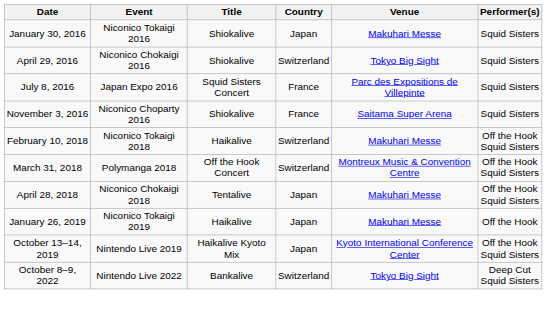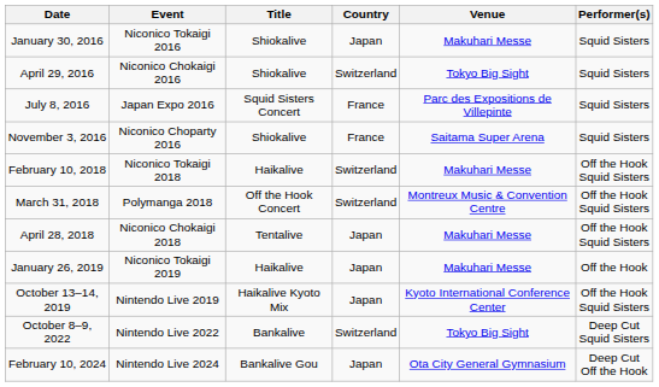 <table class="wikitable sortable" style="text-align:center">
 <tr>
 <th>Date</th>
 <th>Event</th>
 <th>Title</th>
 <th>Country</th>
 <th>Venue</th>
 <th>Performer(s)</th>
 </tr>
 <tr>
 <td>January 30, 2016</td>
 <td>Niconico Tokaigi 2016</td>
 <td>Shiokalive</td>
 <td>Japan</td>
 <td><a href='#'>Makuhari Messe</a></td>
 <td>Squid Sisters</td>
 </tr>
 <tr>
 <td>April 29, 2016</td>
 <td>Niconico Chokaigi 2016</td>
 <td>Shiokalive</td>
 <td>Switzerland</td>
 <td><a href='#'>Tokyo Big Sight</a></td>
 <td>Squid Sisters</td>
 </tr>
 <tr>
 <td>July 8, 2016</td>
 <td>Japan Expo 2016</td>
 <td>Squid Sisters Concert</td>
 <td>France</td>
 <td><a href='#'>Parc des Expositions de Villepinte</a></td>
 <td>Squid Sisters</td>
 </tr>
 <tr>
 <td>November 3, 2016</td>
 <td>Niconico Choparty 2016</td>
 <td>Shiokalive</td>
 <td>France</td>
 <td><a href='#'>Saitama Super Arena</a></td>
 <td>Squid Sisters</td>
 </tr>
 <tr>
 <td>February 10, 2018</td>
 <td>Niconico Tokaigi 2018</td>
 <td>Haikalive</td>
 <td>Switzerland</td>
 <td><a href='#'>Makuhari Messe</a></td>
 <td>Off the Hook<br>Squid Sisters</td>
 </tr>
 <tr>
 <td>March 31, 2018</td>
 <td>Polymanga 2018</td>
 <td>Off the Hook Concert</td>
 <td>Switzerland</td>
 <td><a href='#'>Montreux Music & Convention Centre</a></td>
 <td>Off the Hook<br>Squid Sisters</td>
 </tr>
 <tr>
 <td>April 28, 2018</td>
 <td>Niconico Chokaigi 2018</td>
 <td>Tentalive</td>
 <td>Japan</td>
 <td><a href='#'>Makuhari Messe</a></td>
 <td>Off the Hook<br>Squid Sisters</td>
 </tr>
 <tr>
 <td>January 26, 2019</td>
 <td>Niconico Tokaigi 2019</td>
 <td>Haikalive</td>
 <td>Japan</td>
 <td><a href='#'>Makuhari Messe</a></td>
 <td>Off the Hook</td>
 </tr>
 <tr>
 <td data-sort-value="October 13, 2019">October 13–14, 2019</td>
 <td>Nintendo Live 2019</td>
 <td>Haikalive Kyoto Mix</td>
 <td>Japan</td>
 <td><a href='#'>Kyoto International Conference Center</a></td>
 <td>Off the Hook<br>Squid Sisters</td>
 </tr>
 <tr>
 <td data-sort-value="October 8, 2022">October 8–9, 2022</td>
 <td>Nintendo Live 2022</td>
 <td>Bankalive</td>
 <td>Switzerland</td>
 <td><a href='#'>Tokyo Big Sight</a></td>
 <td>Deep Cut<br>Squid Sisters</td>
 </tr>
+<tr>
+<td>February 10, 2024</td>
+<td>Nintendo Live 2024</td>
+<td>Bankalive Gou</td>
+<td>Japan</td>
+<td><a href='#'>Ota City General Gymnasium</a></td>
+<td>Deep Cut<br>Off the Hook</td>
+</tr>
 </table>
